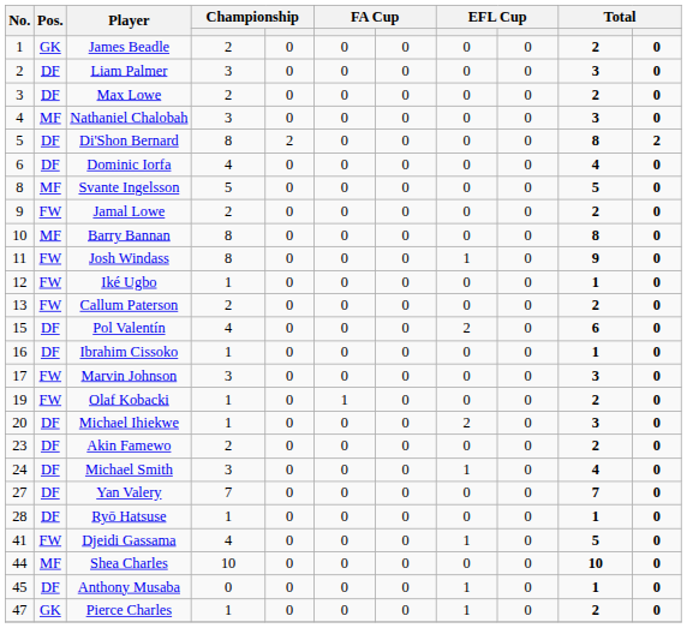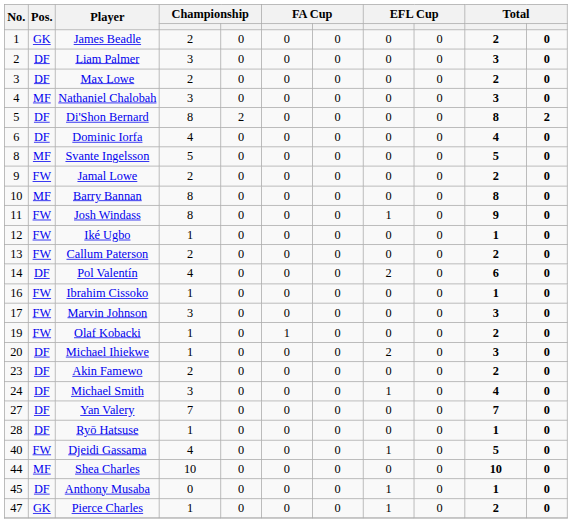 <table class="wikitable sortable" style="text-align:center">
 <tr>
 <th rowspan="2">No.</th>
 <th rowspan="2">Pos.</th>
 <th rowspan="2">Player</th>
 <th colspan="2" width=125>Championship</th>
 <th colspan="2" width=125>FA Cup</th>
 <th colspan="2" width=125>EFL Cup</th>
 <th colspan="2" width=125>Total</th>
 </tr>
 <tr>
 <th></th>
 <th></th>
 <th></th>
 <th></th>
 <th></th>
 <th></th>
 <th></th>
 <th></th>
 </tr>
 <tr>
 <td>1</td>
 <td><a href='#'>GK</a></td>
 <td><a href='#'>James Beadle</a></td>
 <td>2</td>
 <td>0</td>
 <td>0</td>
 <td>0</td>
 <td>0</td>
 <td>0</td>
 <td><strong>2</strong></td>
 <td><strong>0</strong></td>
 </tr>
 <tr>
 <td>2</td>
 <td><a href='#'>DF</a></td>
 <td><a href='#'>Liam Palmer</a></td>
 <td>3</td>
 <td>0</td>
 <td>0</td>
 <td>0</td>
 <td>0</td>
 <td>0</td>
 <td><strong>3</strong></td>
 <td><strong>0</strong></td>
 </tr>
 <tr>
 <td>3</td>
 <td><a href='#'>DF</a></td>
 <td><a href='#'>Max Lowe</a></td>
 <td>2</td>
 <td>0</td>
 <td>0</td>
 <td>0</td>
 <td>0</td>
 <td>0</td>
 <td><strong>2</strong></td>
 <td><strong>0</strong></td>
 </tr>
 <tr>
 <td>4</td>
 <td><a href='#'>MF</a></td>
 <td><a href='#'>Nathaniel Chalobah</a></td>
 <td>3</td>
 <td>0</td>
 <td>0</td>
 <td>0</td>
 <td>0</td>
 <td>0</td>
 <td><strong>3</strong></td>
 <td><strong>0</strong></td>
 </tr>
 <tr>
 <td>5</td>
 <td><a href='#'>DF</a></td>
 <td><a href='#'>Di'Shon Bernard</a></td>
 <td>8</td>
 <td>2</td>
 <td>0</td>
 <td>0</td>
 <td>0</td>
 <td>0</td>
 <td><strong>8</strong></td>
 <td><strong>2</strong></td>
 </tr>
 <tr>
 <td>6</td>
 <td><a href='#'>DF</a></td>
 <td><a href='#'>Dominic Iorfa</a></td>
 <td>4</td>
 <td>0</td>
 <td>0</td>
 <td>0</td>
 <td>0</td>
 <td>0</td>
 <td><strong>4</strong></td>
 <td><strong>0</strong></td>
 </tr>
 <tr>
 <td>8</td>
 <td><a href='#'>MF</a></td>
 <td><a href='#'>Svante Ingelsson</a></td>
 <td>5</td>
 <td>0</td>
 <td>0</td>
 <td>0</td>
 <td>0</td>
 <td>0</td>
 <td><strong>5</strong></td>
 <td><strong>0</strong></td>
 </tr>
 <tr>
 <td>9</td>
 <td><a href='#'>FW</a></td>
 <td><a href='#'>Jamal Lowe</a></td>
 <td>2</td>
 <td>0</td>
 <td>0</td>
 <td>0</td>
 <td>0</td>
 <td>0</td>
 <td><strong>2</strong></td>
 <td><strong>0</strong></td>
 </tr>
 <tr>
 <td>10</td>
 <td><a href='#'>MF</a></td>
 <td><a href='#'>Barry Bannan</a></td>
 <td>8</td>
 <td>0</td>
 <td>0</td>
 <td>0</td>
 <td>0</td>
 <td>0</td>
 <td><strong>8</strong></td>
 <td><strong>0</strong></td>
 </tr>
 <tr>
 <td>11</td>
 <td><a href='#'>FW</a></td>
 <td><a href='#'>Josh Windass</a></td>
 <td>8</td>
 <td>0</td>
 <td>0</td>
 <td>0</td>
 <td>1</td>
 <td>0</td>
 <td><strong>9</strong></td>
 <td><strong>0</strong></td>
 </tr>
 <tr>
 <td>12</td>
 <td><a href='#'>FW</a></td>
 <td><a href='#'>Iké Ugbo</a></td>
 <td>1</td>
 <td>0</td>
 <td>0</td>
 <td>0</td>
 <td>0</td>
 <td>0</td>
 <td><strong>1</strong></td>
 <td><strong>0</strong></td>
 </tr>
 <tr>
 <td>13</td>
 <td><a href='#'>FW</a></td>
 <td><a href='#'>Callum Paterson</a></td>
 <td>2</td>
 <td>0</td>
 <td>0</td>
 <td>0</td>
 <td>0</td>
 <td>0</td>
 <td><strong>2</strong></td>
 <td><strong>0</strong></td>
 </tr>
 <tr>
-<td>15</td>
+<td>14</td>
 <td><a href='#'>DF</a></td>
 <td><a href='#'>Pol Valentín</a></td>
 <td>4</td>
 <td>0</td>
 <td>0</td>
 <td>0</td>
 <td>2</td>
 <td>0</td>
 <td><strong>6</strong></td>
 <td><strong>0</strong></td>
 </tr>
 <tr>
 <td>16</td>
-<td><a href='#'>DF</a></td>
+<td><a href='#'>FW</a></td>
 <td><a href='#'>Ibrahim Cissoko</a></td>
 <td>1</td>
 <td>0</td>
 <td>0</td>
 <td>0</td>
 <td>0</td>
 <td>0</td>
 <td><strong>1</strong></td>
 <td><strong>0</strong></td>
 </tr>
 <tr>
 <td>17</td>
 <td><a href='#'>FW</a></td>
 <td><a href='#'>Marvin Johnson</a></td>
 <td>3</td>
 <td>0</td>
 <td>0</td>
 <td>0</td>
 <td>0</td>
 <td>0</td>
 <td><strong>3</strong></td>
 <td><strong>0</strong></td>
 </tr>
 <tr>
 <td>19</td>
 <td><a href='#'>FW</a></td>
 <td><a href='#'>Olaf Kobacki</a></td>
 <td>1</td>
 <td>0</td>
 <td>1</td>
 <td>0</td>
 <td>0</td>
 <td>0</td>
 <td><strong>2</strong></td>
 <td><strong>0</strong></td>
 </tr>
 <tr>
 <td>20</td>
 <td><a href='#'>DF</a></td>
 <td><a href='#'>Michael Ihiekwe</a></td>
 <td>1</td>
 <td>0</td>
 <td>0</td>
 <td>0</td>
 <td>2</td>
 <td>0</td>
 <td><strong>3</strong></td>
 <td><strong>0</strong></td>
 </tr>
 <tr>
 <td>23</td>
 <td><a href='#'>DF</a></td>
 <td><a href='#'>Akin Famewo</a></td>
 <td>2</td>
 <td>0</td>
 <td>0</td>
 <td>0</td>
 <td>0</td>
 <td>0</td>
 <td><strong>2</strong></td>
 <td><strong>0</strong></td>
 </tr>
 <tr>
 <td>24</td>
 <td><a href='#'>DF</a></td>
 <td><a href='#'>Michael Smith</a></td>
 <td>3</td>
 <td>0</td>
 <td>0</td>
 <td>0</td>
 <td>1</td>
 <td>0</td>
 <td><strong>4</strong></td>
 <td><strong>0</strong></td>
 </tr>
 <tr>
 <td>27</td>
 <td><a href='#'>DF</a></td>
 <td><a href='#'>Yan Valery</a></td>
 <td>7</td>
 <td>0</td>
 <td>0</td>
 <td>0</td>
 <td>0</td>
 <td>0</td>
 <td><strong>7</strong></td>
 <td><strong>0</strong></td>
 </tr>
 <tr>
 <td>28</td>
 <td><a href='#'>DF</a></td>
 <td><a href='#'>Ryō Hatsuse</a></td>
 <td>1</td>
 <td>0</td>
 <td>0</td>
 <td>0</td>
 <td>0</td>
 <td>0</td>
 <td><strong>1</strong></td>
 <td><strong>0</strong></td>
 </tr>
 <tr>
-<td>41</td>
+<td>40</td>
 <td><a href='#'>FW</a></td>
 <td><a href='#'>Djeidi Gassama</a></td>
 <td>4</td>
 <td>0</td>
 <td>0</td>
 <td>0</td>
 <td>1</td>
 <td>0</td>
 <td><strong>5</strong></td>
 <td><strong>0</strong></td>
 </tr>
 <tr>
 <td>44</td>
 <td><a href='#'>MF</a></td>
 <td><a href='#'>Shea Charles</a></td>
 <td>10</td>
 <td>0</td>
 <td>0</td>
 <td>0</td>
 <td>0</td>
 <td>0</td>
 <td><strong>10</strong></td>
 <td><strong>0</strong></td>
 </tr>
 <tr>
 <td>45</td>
 <td><a href='#'>DF</a></td>
 <td><a href='#'>Anthony Musaba</a></td>
 <td>0</td>
 <td>0</td>
 <td>0</td>
 <td>0</td>
 <td>1</td>
 <td>0</td>
 <td><strong>1</strong></td>
 <td><strong>0</strong></td>
 </tr>
 <tr>
 <td>47</td>
 <td><a href='#'>GK</a></td>
 <td><a href='#'>Pierce Charles</a></td>
 <td>1</td>
 <td>0</td>
 <td>0</td>
 <td>0</td>
 <td>1</td>
 <td>0</td>
 <td><strong>2</strong></td>
 <td><strong>0</strong></td>
 </tr>
 <tr>
 </tr>
 </table>
